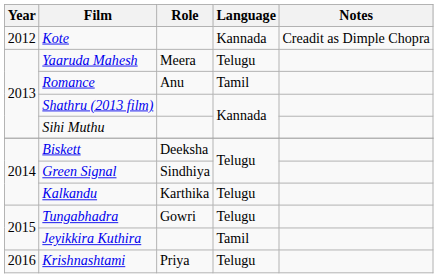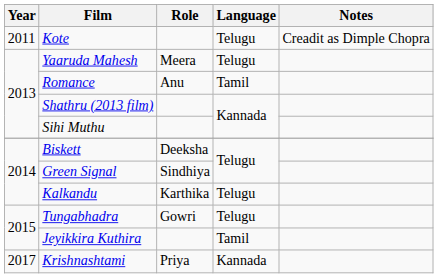 <table class="wikitable sortable">
 <tr style="background:#ccc; text-align:center;">
 <th>Year</th>
 <th>Film</th>
 <th>Role</th>
 <th>Language</th>
 <th>Notes</th>
 </tr>
 <tr>
-<td>2012</td>
+<td>2011</td>
 <td><em><a href='#'>Kote</a></em></td>
 <td></td>
-<td>Kannada</td>
+<td>Telugu</td>
 <td>Creadit as Dimple Chopra</td>
 </tr>
 <tr>
 <td rowspan=4>2013</td>
 <td><em><a href='#'>Yaaruda Mahesh</a></em></td>
 <td>Meera</td>
 <td>Telugu</td>
 <td></td>
 </tr>
 <tr>
 <td><em><a href='#'>Romance</a></em></td>
 <td>Anu</td>
 <td>Tamil</td>
 <td></td>
 </tr>
 <tr>
 <td><em><a href='#'>Shathru (2013 film)</a></em></td>
 <td></td>
 <td rowspan=2>Kannada</td>
 <td></td>
 </tr>
 <tr>
 <td><em>Sihi Muthu</em></td>
 <td></td>
 <td></td>
 </tr>
 <tr>
 </tr>
 <tr>
 <td rowspan=3>2014</td>
 <td><em><a href='#'>Biskett</a></em></td>
 <td>Deeksha</td>
 <td rowspan=2>Telugu</td>
 <td></td>
 </tr>
 <tr>
 <td><em><a href='#'>Green Signal</a></em></td>
 <td>Sindhiya</td>
 <td></td>
 </tr>
 <tr>
 <td><em><a href='#'>Kalkandu</a></em></td>
 <td>Karthika</td>
 <td>Telugu</td>
 <td></td>
 </tr>
 <tr>
 <td rowspan=2>2015</td>
 <td><em><a href='#'>Tungabhadra</a></em></td>
 <td>Gowri</td>
 <td>Telugu</td>
 <td></td>
 </tr>
 <tr>
 <td><em><a href='#'>Jeyikkira Kuthira</a></em></td>
 <td></td>
 <td>Tamil</td>
 <td></td>
 </tr>
 <tr>
-<td>2016</td>
+<td>2017</td>
 <td><em><a href='#'>Krishnashtami</a></em></td>
 <td>Priya</td>
-<td>Telugu</td>
+<td>Kannada</td>
 <td></td>
 </tr>
 </table>
